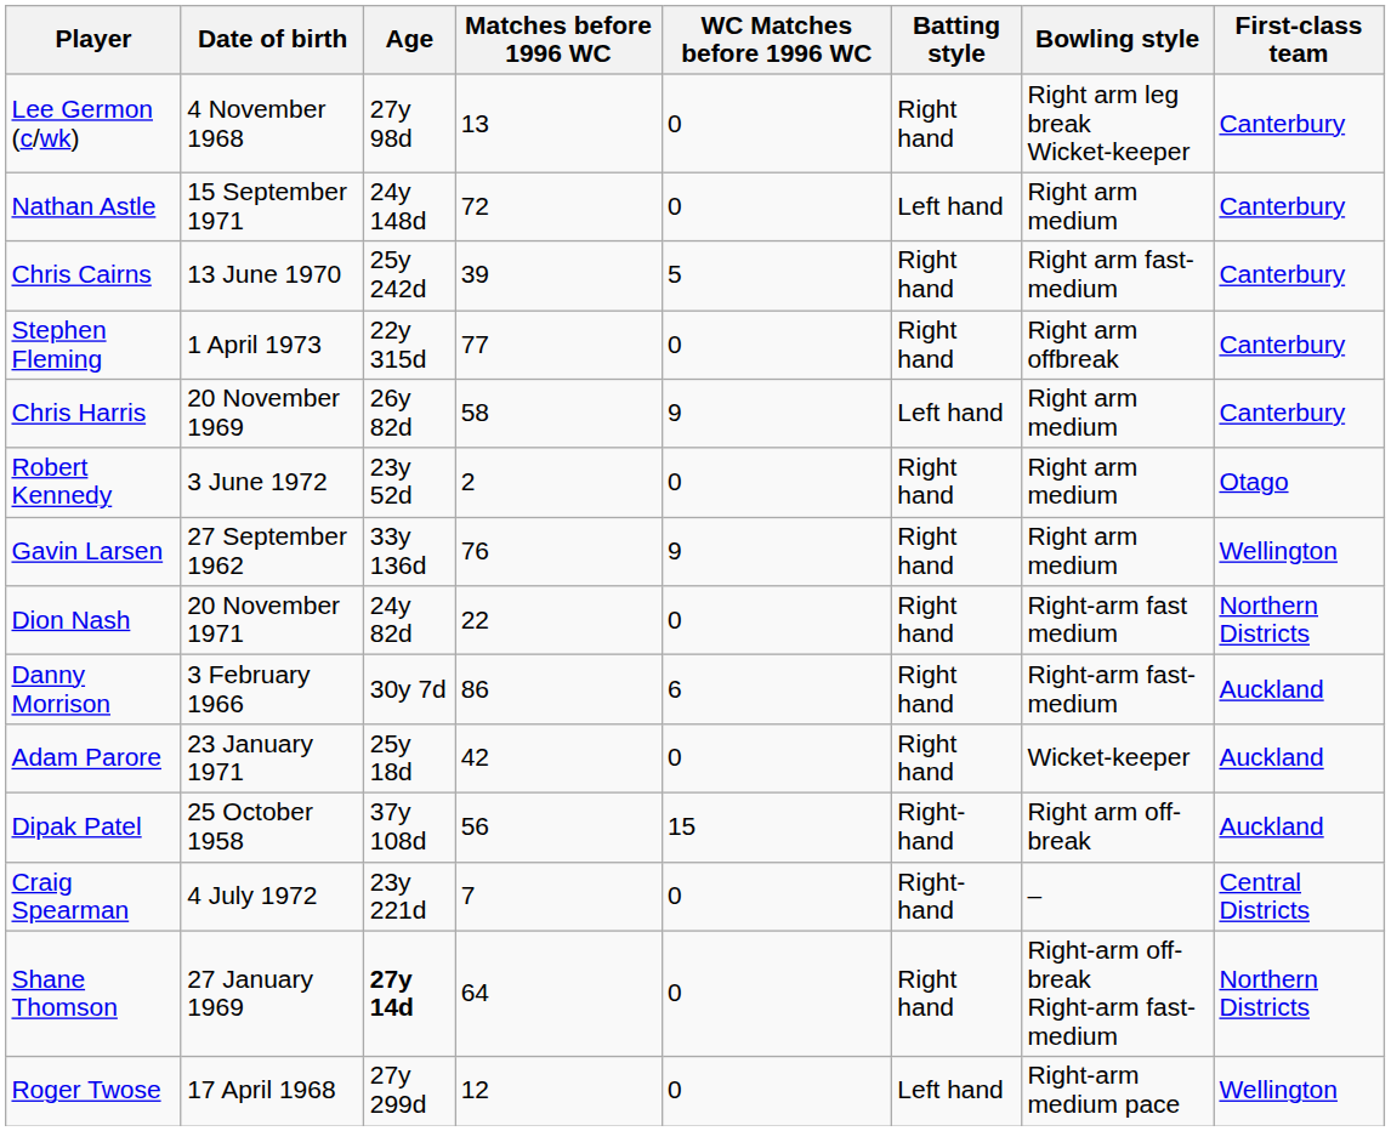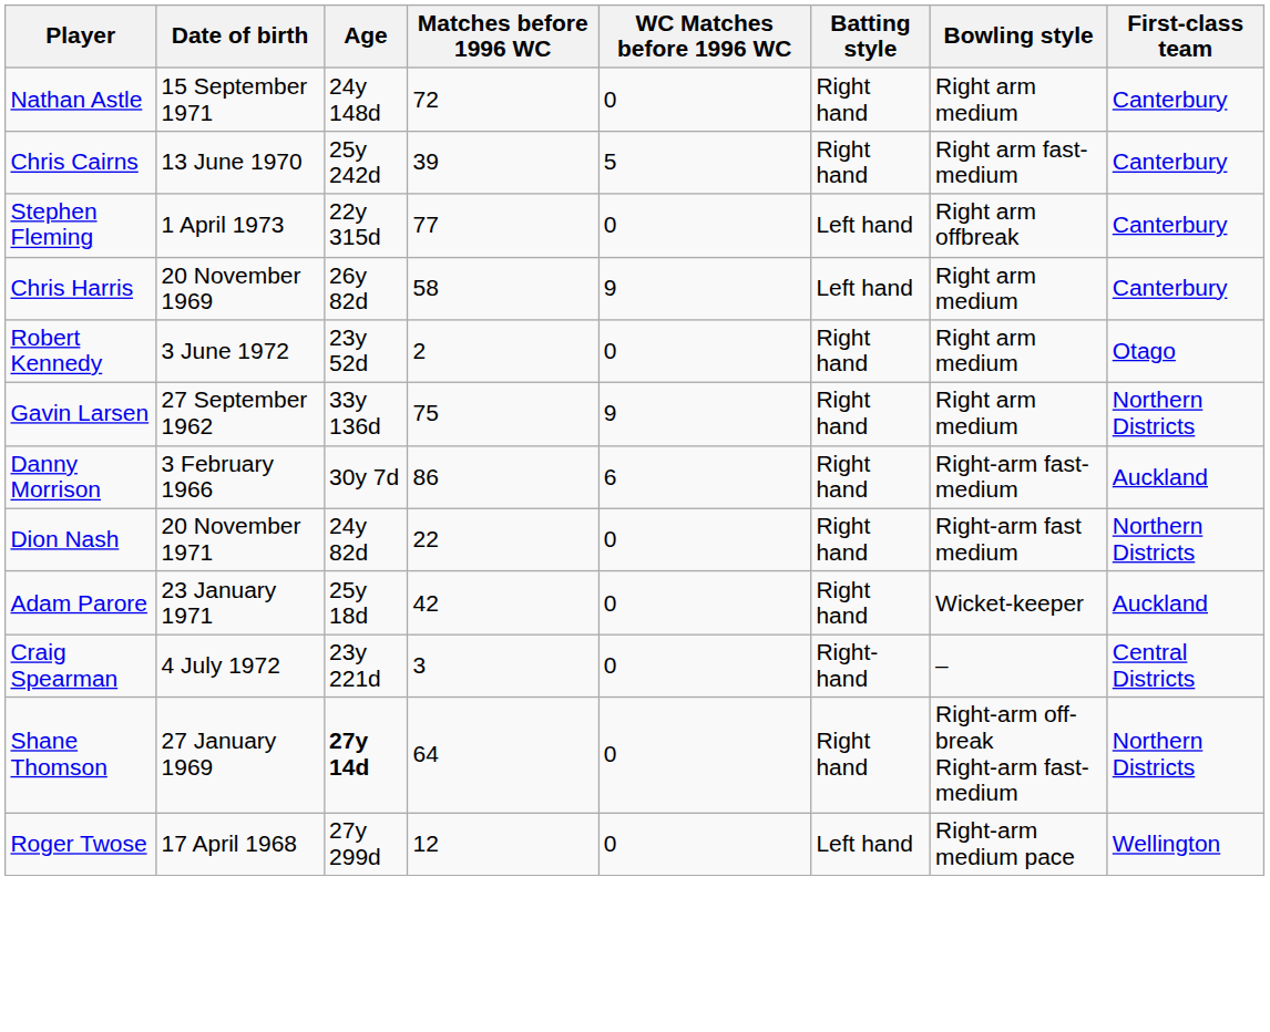 <table class="wikitable">
 <tr>
 <th>Player</th>
 <th>Date of birth</th>
 <th>Age</th>
 <th>Matches before 1996 WC</th>
 <th>WC Matches before 1996 WC</th>
 <th>Batting style</th>
 <th>Bowling style</th>
 <th>First-class team</th>
 </tr>
 <tr>
-<td><a href='#'>Lee Germon</a> (<a href='#'>c</a>/<a href='#'>wk</a>)</td>
-<td>4 November 1968</td>
-<td>27y 98d</td>
-<td>13</td>
-<td>0</td>
-<td>Right hand</td>
-<td>Right arm leg break<br>Wicket-keeper</td>
-<td> <a href='#'>Canterbury</a></td>
-</tr>
-<tr>
 <td><a href='#'>Nathan Astle</a></td>
 <td>15 September 1971</td>
 <td>24y 148d</td>
 <td>72</td>
 <td>0</td>
-<td>Left hand</td>
+<td>Right hand</td>
 <td>Right arm medium</td>
 <td> <a href='#'>Canterbury</a></td>
 </tr>
 <tr>
 <td><a href='#'>Chris Cairns</a></td>
 <td>13 June 1970</td>
 <td>25y 242d</td>
 <td>39</td>
 <td>5</td>
 <td>Right hand</td>
 <td>Right arm fast-medium</td>
 <td> <a href='#'>Canterbury</a></td>
 </tr>
 <tr>
 <td><a href='#'>Stephen Fleming</a></td>
 <td>1 April 1973</td>
 <td>22y 315d</td>
 <td>77</td>
 <td>0</td>
-<td>Right hand</td>
+<td>Left hand</td>
 <td>Right arm offbreak</td>
 <td> <a href='#'>Canterbury</a></td>
 </tr>
 <tr>
 <td><a href='#'>Chris Harris</a></td>
 <td>20 November 1969</td>
 <td>26y 82d</td>
 <td>58</td>
 <td>9</td>
 <td>Left hand</td>
 <td>Right arm medium</td>
 <td> <a href='#'>Canterbury</a></td>
 </tr>
 <tr>
 <td><a href='#'>Robert Kennedy</a></td>
 <td>3 June 1972</td>
 <td>23y 52d</td>
 <td>2</td>
 <td>0</td>
 <td>Right hand</td>
 <td>Right arm medium</td>
 <td> <a href='#'>Otago</a></td>
 </tr>
 <tr>
 <td><a href='#'>Gavin Larsen</a></td>
 <td>27 September 1962</td>
 <td>33y 136d</td>
-<td>76</td>
+<td>75</td>
 <td>9</td>
 <td>Right hand</td>
 <td>Right arm medium</td>
-<td> <a href='#'>Wellington</a></td>
-</tr>
-<tr>
-<td><a href='#'>Dion Nash</a></td>
-<td>20 November 1971</td>
-<td>24y 82d</td>
-<td>22</td>
-<td>0</td>
-<td>Right hand</td>
-<td>Right-arm fast medium</td>
 <td> <a href='#'>Northern Districts</a></td>
 </tr>
 <tr>
 <td><a href='#'>Danny Morrison</a></td>
 <td>3 February 1966</td>
 <td>30y 7d</td>
 <td>86</td>
 <td>6</td>
 <td>Right hand</td>
 <td>Right-arm fast-medium</td>
 <td> <a href='#'>Auckland</a></td>
 </tr>
 <tr>
+<td><a href='#'>Dion Nash</a></td>
+<td>20 November 1971</td>
+<td>24y 82d</td>
+<td>22</td>
+<td>0</td>
+<td>Right hand</td>
+<td>Right-arm fast medium</td>
+<td> <a href='#'>Northern Districts</a></td>
+</tr>
+<tr>
 <td><a href='#'>Adam Parore</a></td>
 <td>23 January 1971</td>
 <td>25y 18d</td>
 <td>42</td>
 <td>0</td>
 <td>Right hand</td>
 <td>Wicket-keeper</td>
 <td> <a href='#'>Auckland</a></td>
 </tr>
 <tr>
-<td><a href='#'>Dipak Patel</a></td>
-<td>25 October 1958</td>
-<td>37y 108d</td>
-<td>56</td>
-<td>15</td>
-<td>Right-hand</td>
-<td>Right arm off-break</td>
-<td> <a href='#'>Auckland</a></td>
-</tr>
-<tr>
 <td><a href='#'>Craig Spearman</a></td>
 <td>4 July 1972</td>
 <td>23y 221d</td>
-<td>7</td>
+<td>3</td>
 <td>0</td>
 <td>Right-hand</td>
 <td>–</td>
 <td> <a href='#'>Central Districts</a></td>
 </tr>
 <tr>
 <td><a href='#'>Shane Thomson</a></td>
 <td>27 January 1969</td>
 <td><strong>27y 14d</strong></td>
 <td>64</td>
 <td>0</td>
 <td>Right hand</td>
 <td>Right-arm off-break<br>Right-arm fast-medium</td>
 <td> <a href='#'>Northern Districts</a></td>
 </tr>
 <tr>
 <td><a href='#'>Roger Twose</a></td>
 <td>17 April 1968</td>
 <td>27y 299d</td>
 <td>12</td>
 <td>0</td>
 <td>Left hand</td>
 <td>Right-arm medium pace</td>
 <td> <a href='#'>Wellington</a></td>
 </tr>
 </table>
